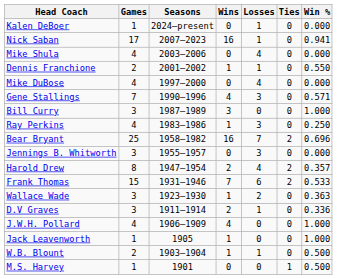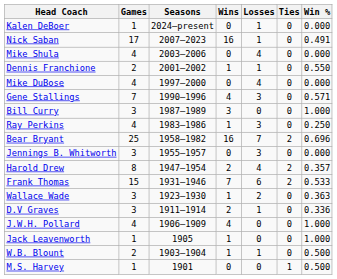 <table class="sortable wikitable" style="text-align:center">
 <tr>
 <th>Head Coach</th>
 <th>Games</th>
 <th>Seasons</th>
 <th>Wins</th>
 <th>Losses</th>
 <th>Ties</th>
 <th>Win %</th>
 </tr>
 <tr>
 <td align="left"><a href='#'>Kalen DeBoer</a></td>
 <td>1</td>
 <td>2024–present</td>
 <td>0</td>
 <td>1</td>
 <td>0</td>
 <td>0.000</td>
 </tr>
 <tr>
 <td align="left"><a href='#'>Nick Saban</a></td>
 <td>17</td>
 <td>2007–2023</td>
 <td>16</td>
 <td>1</td>
 <td>0</td>
-<td>0.941</td>
+<td>0.491</td>
 </tr>
 <tr>
 <td align="left"><a href='#'>Mike Shula</a></td>
 <td>4</td>
 <td>2003–2006</td>
 <td>0</td>
 <td>4</td>
 <td>0</td>
 <td>0.000</td>
 </tr>
 <tr>
 <td align="left"><a href='#'>Dennis Franchione</a></td>
 <td>2</td>
 <td>2001–2002</td>
 <td>1</td>
 <td>1</td>
 <td>0</td>
 <td>0.550</td>
 </tr>
 <tr>
 <td align="left"><a href='#'>Mike DuBose</a></td>
 <td>4</td>
 <td>1997–2000</td>
 <td>0</td>
 <td>4</td>
 <td>0</td>
 <td>0.000</td>
 </tr>
 <tr>
 <td align="left"><a href='#'>Gene Stallings</a></td>
 <td>7</td>
 <td>1990–1996</td>
 <td>4</td>
 <td>3</td>
 <td>0</td>
 <td>0.571</td>
 </tr>
 <tr>
 <td align="left"><a href='#'>Bill Curry</a></td>
 <td>3</td>
 <td>1987–1989</td>
 <td>3</td>
 <td>0</td>
 <td>0</td>
 <td>1.000</td>
 </tr>
 <tr>
 <td align="left"><a href='#'>Ray Perkins</a></td>
 <td>4</td>
 <td>1983–1986</td>
 <td>1</td>
 <td>3</td>
 <td>0</td>
 <td>0.250</td>
 </tr>
 <tr>
 <td align="left"><a href='#'>Bear Bryant</a></td>
 <td>25</td>
 <td>1958–1982</td>
 <td>16</td>
 <td>7</td>
 <td>2</td>
 <td>0.696</td>
 </tr>
 <tr>
 <td align="left"><a href='#'>Jennings B. Whitworth</a></td>
 <td>3</td>
 <td>1955–1957</td>
 <td>0</td>
 <td>3</td>
 <td>0</td>
 <td>0.000</td>
 </tr>
 <tr>
 <td align="left"><a href='#'>Harold Drew</a></td>
 <td>8</td>
 <td>1947–1954</td>
 <td>2</td>
 <td>4</td>
 <td>2</td>
 <td>0.357</td>
 </tr>
 <tr>
 <td align="left"><a href='#'>Frank Thomas</a></td>
 <td>15</td>
 <td>1931–1946</td>
 <td>7</td>
 <td>6</td>
 <td>2</td>
 <td>0.533</td>
 </tr>
 <tr>
 <td align="left"><a href='#'>Wallace Wade</a></td>
 <td>3</td>
 <td>1923–1930</td>
 <td>1</td>
 <td>2</td>
 <td>0</td>
 <td>0.363</td>
 </tr>
 <tr>
 <td align="left"><a href='#'>D.V Graves</a></td>
 <td>3</td>
 <td>1911–1914</td>
 <td>2</td>
 <td>1</td>
 <td>0</td>
 <td>0.336</td>
 </tr>
 <tr>
 <td align="left"><a href='#'>J.W.H. Pollard</a></td>
 <td>4</td>
 <td>1906–1909</td>
 <td>4</td>
 <td>0</td>
 <td>0</td>
 <td>1.000</td>
 </tr>
 <tr>
 <td align="left"><a href='#'>Jack Leavenworth</a></td>
 <td>1</td>
 <td>1905</td>
 <td>1</td>
 <td>0</td>
 <td>0</td>
 <td>1.000</td>
 </tr>
 <tr>
 <td align="left"><a href='#'>W.B. Blount</a></td>
 <td>2</td>
 <td>1903–1904</td>
 <td>1</td>
 <td>1</td>
 <td>0</td>
 <td>0.500</td>
 </tr>
 <tr>
 <td align="left"><a href='#'>M.S. Harvey</a></td>
 <td>1</td>
 <td>1901</td>
 <td>0</td>
 <td>0</td>
 <td>1</td>
 <td>0.500</td>
 </tr>
 </table>
